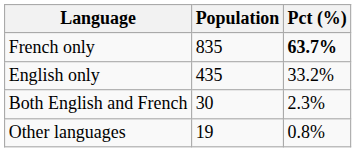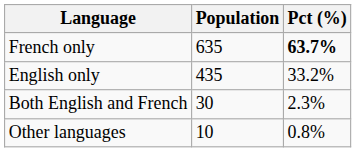 <table class="wikitable">
 <tr>
 <th>Language</th>
 <th>Population</th>
 <th>Pct (%)</th>
 </tr>
 <tr>
 <td>French only</td>
-<td>835</td>
+<td>635</td>
 <td><strong>63.7%</strong></td>
 </tr>
 <tr>
 <td>English only</td>
 <td>435</td>
 <td>33.2%</td>
 </tr>
 <tr>
 <td>Both English and French</td>
 <td>30</td>
 <td>2.3%</td>
 </tr>
 <tr>
 <td>Other languages</td>
-<td>19</td>
+<td>10</td>
 <td>0.8%</td>
 </tr>
 </table>
